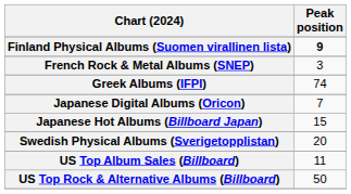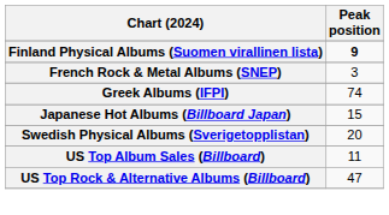 <table class="wikitable sortable plainrowheaders" style="text-align:center">
 <tr>
 <th scope="col">Chart (2024)</th>
 <th scope="col">Peak<br>position</th>
 </tr>
 <tr>
 </tr>
 <tr>
 </tr>
 <tr>
 </tr>
 <tr>
 </tr>
 <tr>
 </tr>
 <tr>
 <th scope="row">Finland Physical Albums (<a href='#'>Suomen virallinen lista</a>)</th>
 <td><strong>9</strong></td>
 </tr>
 <tr>
 </tr>
 <tr>
 <th scope="row">French Rock & Metal Albums (<a href='#'>SNEP</a>)</th>
 <td>3</td>
 </tr>
 <tr>
 </tr>
 <tr>
 <th scope="row">Greek Albums (<a href='#'>IFPI</a>)</th>
 <td>74</td>
 </tr>
 <tr>
 </tr>
 <tr>
-<th scope="row">Japanese Digital Albums (<a href='#'>Oricon</a>)</th>
-<td>7</td>
-</tr>
-<tr>
 <th scope="row">Japanese Hot Albums (<em><a href='#'>Billboard Japan</a></em>)</th>
 <td>15</td>
 </tr>
 <tr>
 </tr>
 <tr>
 </tr>
 <tr>
 </tr>
 <tr>
 <th scope="row">Swedish Physical Albums (<a href='#'>Sverigetopplistan</a>)</th>
 <td>20</td>
 </tr>
 <tr>
 </tr>
 <tr>
 </tr>
 <tr>
 </tr>
 <tr>
 </tr>
 <tr>
 <th scope="row">US <a href='#'>Top Album Sales</a> (<em><a href='#'>Billboard</a></em>)</th>
 <td>11</td>
 </tr>
 <tr>
 <th scope="row">US <a href='#'>Top Rock & Alternative Albums</a> (<em><a href='#'>Billboard</a></em>)</th>
-<td>50</td>
+<td>47</td>
 </tr>
 <tr>
 </tr>
 </table>
